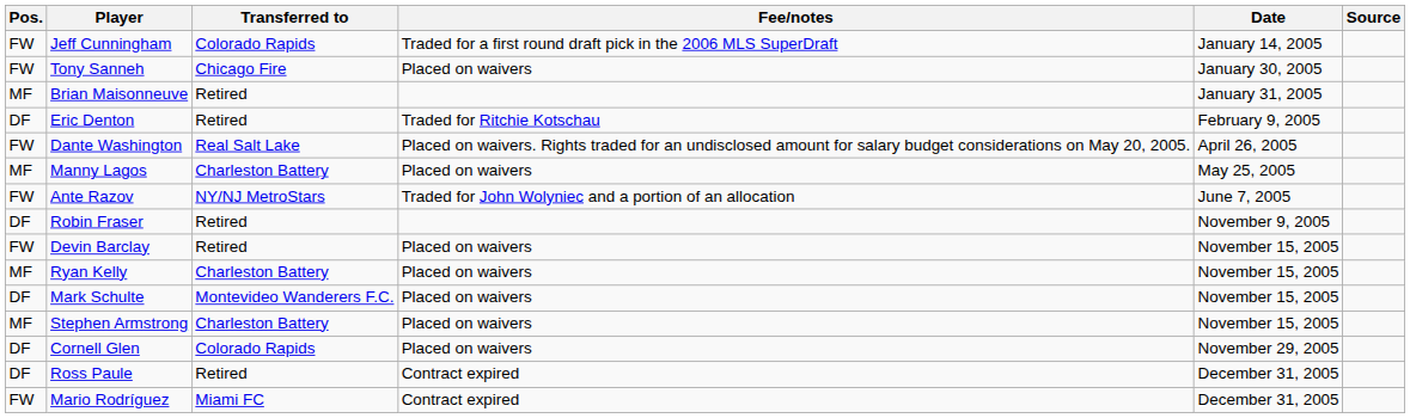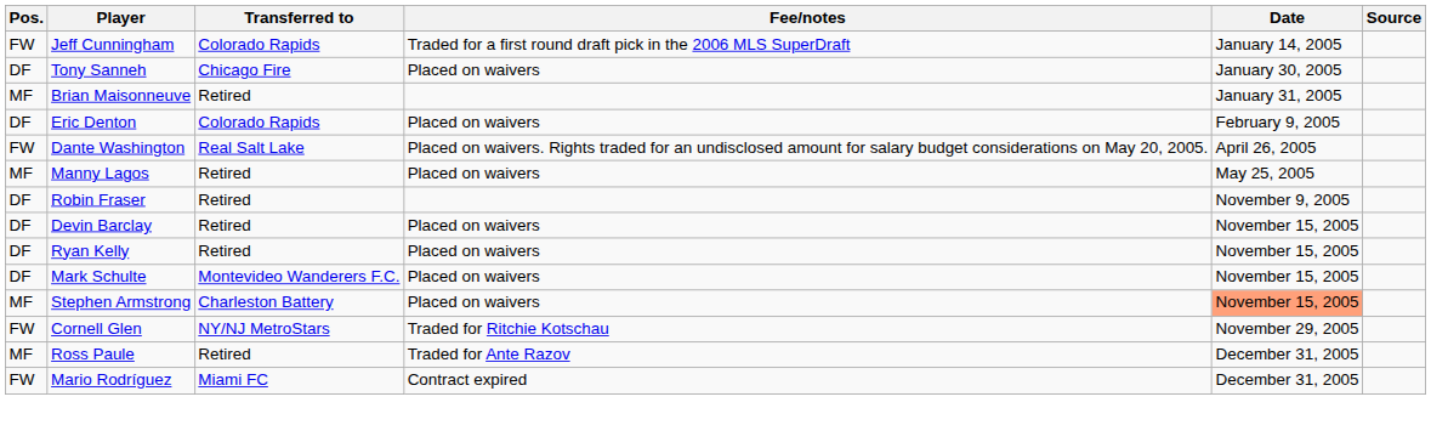 <table class="wikitable sortable" style="text-align: left">
 <tr>
 <th><strong>Pos.</strong></th>
 <th><strong>Player</strong></th>
 <th><strong>Transferred to</strong></th>
 <th><strong>Fee/notes</strong></th>
 <th><strong>Date</strong></th>
 <th><strong>Source</strong></th>
 </tr>
 <tr>
 <td>FW</td>
 <td> <a href='#'>Jeff Cunningham</a></td>
 <td> <a href='#'>Colorado Rapids</a></td>
 <td>Traded for a first round draft pick in the <a href='#'>2006 MLS SuperDraft</a></td>
 <td>January 14, 2005</td>
 <td align=center></td>
 </tr>
 <tr>
-<td>FW</td>
+<td>DF</td>
 <td> <a href='#'>Tony Sanneh</a></td>
 <td> <a href='#'>Chicago Fire</a></td>
 <td>Placed on waivers</td>
 <td>January 30, 2005</td>
 <td align=center></td>
 </tr>
 <tr>
 <td>MF</td>
 <td> <a href='#'>Brian Maisonneuve</a></td>
 <td>Retired</td>
 <td></td>
 <td>January 31, 2005</td>
 <td align=center></td>
 </tr>
 <tr>
 <td>DF</td>
 <td> <a href='#'>Eric Denton</a></td>
-<td>Retired</td>
-<td>Traded for <a href='#'>Ritchie Kotschau</a></td>
+<td> <a href='#'>Colorado Rapids</a></td>
+<td>Placed on waivers</td>
 <td>February 9, 2005</td>
 <td align=center></td>
 </tr>
 <tr>
 <td>FW</td>
 <td> <a href='#'>Dante Washington</a></td>
 <td> <a href='#'>Real Salt Lake</a></td>
 <td>Placed on waivers. Rights traded for an undisclosed amount for salary budget considerations on May 20, 2005.</td>
 <td>April 26, 2005</td>
 <td align=center></td>
 </tr>
 <tr>
 <td>MF</td>
 <td> <a href='#'>Manny Lagos</a></td>
-<td> <a href='#'>Charleston Battery</a></td>
+<td>Retired</td>
 <td>Placed on waivers</td>
 <td>May 25, 2005</td>
-<td align=center></td>
-</tr>
-<tr>
-<td>FW</td>
-<td> <a href='#'>Ante Razov</a></td>
-<td> <a href='#'>NY/NJ MetroStars</a></td>
-<td>Traded for <a href='#'>John Wolyniec</a> and a portion of an allocation</td>
-<td>June 7, 2005</td>
 <td align=center></td>
 </tr>
 <tr>
 <td>DF</td>
 <td> <a href='#'>Robin Fraser</a></td>
 <td>Retired</td>
 <td></td>
 <td>November 9, 2005</td>
 <td align=center></td>
 </tr>
 <tr>
-<td>FW</td>
+<td>DF</td>
 <td> <a href='#'>Devin Barclay</a></td>
 <td>Retired</td>
 <td>Placed on waivers</td>
 <td>November 15, 2005</td>
 <td align=center></td>
 </tr>
 <tr>
-<td>MF</td>
+<td>DF</td>
 <td> <a href='#'>Ryan Kelly</a></td>
-<td> <a href='#'>Charleston Battery</a></td>
+<td>Retired</td>
 <td>Placed on waivers</td>
 <td>November 15, 2005</td>
 <td align=center></td>
 </tr>
 <tr>
 <td>DF</td>
 <td> <a href='#'>Mark Schulte</a></td>
 <td> <a href='#'>Montevideo Wanderers F.C.</a></td>
 <td>Placed on waivers</td>
 <td>November 15, 2005</td>
 <td align=center></td>
 </tr>
 <tr>
 <td>MF</td>
 <td> <a href='#'>Stephen Armstrong</a></td>
 <td> <a href='#'>Charleston Battery</a></td>
 <td>Placed on waivers</td>
-<td>November 15, 2005</td>
+<td style="background: lightsalmon;">November 15, 2005</td>
 <td align=center></td>
 </tr>
 <tr>
-<td>DF</td>
+<td>FW</td>
 <td> <a href='#'>Cornell Glen</a></td>
-<td> <a href='#'>Colorado Rapids</a></td>
-<td>Placed on waivers</td>
+<td> <a href='#'>NY/NJ MetroStars</a></td>
+<td>Traded for <a href='#'>Ritchie Kotschau</a></td>
 <td>November 29, 2005</td>
 <td align=center></td>
 </tr>
 <tr>
-<td>DF</td>
+<td>MF</td>
 <td> <a href='#'>Ross Paule</a></td>
 <td>Retired</td>
-<td>Contract expired</td>
+<td>Traded for <a href='#'>Ante Razov</a></td>
 <td>December 31, 2005</td>
 <td align=center></td>
 </tr>
 <tr>
 <td>FW</td>
 <td> <a href='#'>Mario Rodríguez</a></td>
 <td> <a href='#'>Miami FC</a></td>
 <td>Contract expired</td>
 <td>December 31, 2005</td>
 <td align=center></td>
 </tr>
 </table>
